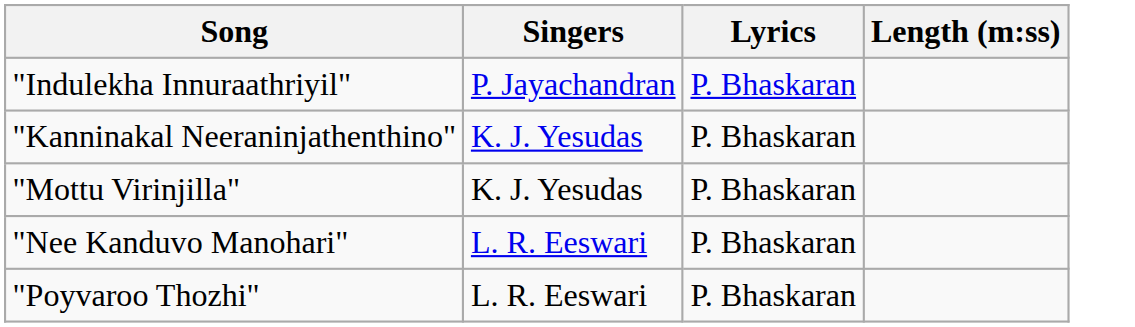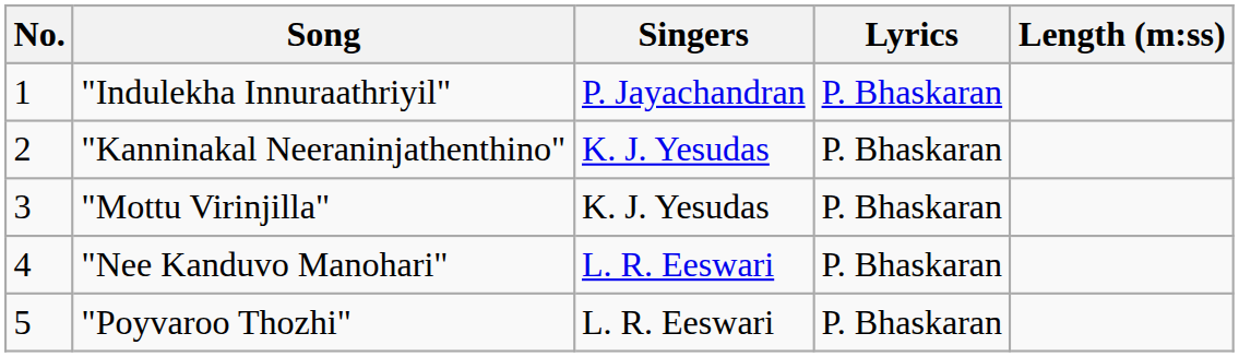 <table class="wikitable" style="font-size:95%;">
 <tr>
+<th>No.</th>
 <th>Song</th>
 <th>Singers</th>
 <th>Lyrics</th>
 <th>Length (m:ss)</th>
 </tr>
 <tr>
+<td>1</td>
 <td>"Indulekha Innuraathriyil"</td>
 <td><a href='#'>P. Jayachandran</a></td>
 <td><a href='#'>P. Bhaskaran</a></td>
 <td></td>
 </tr>
 <tr>
+<td>2</td>
 <td>"Kanninakal Neeraninjathenthino"</td>
 <td><a href='#'>K. J. Yesudas</a></td>
 <td>P. Bhaskaran</td>
 <td></td>
 </tr>
 <tr>
+<td>3</td>
 <td>"Mottu Virinjilla"</td>
 <td>K. J. Yesudas</td>
 <td>P. Bhaskaran</td>
 <td></td>
 </tr>
 <tr>
+<td>4</td>
 <td>"Nee Kanduvo Manohari"</td>
 <td><a href='#'>L. R. Eeswari</a></td>
 <td>P. Bhaskaran</td>
 <td></td>
 </tr>
 <tr>
+<td>5</td>
 <td>"Poyvaroo Thozhi"</td>
 <td>L. R. Eeswari</td>
 <td>P. Bhaskaran</td>
 <td></td>
 </tr>
 </table>
